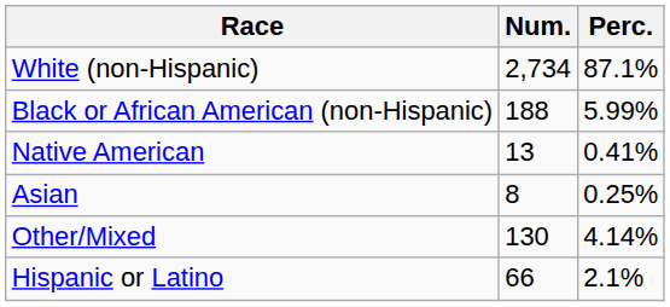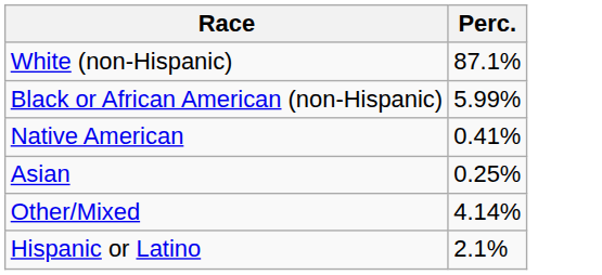 <table class="wikitable">
 <tr>
 <th>Race</th>
-<th>Num.</th>
 <th>Perc.</th>
 </tr>
 <tr>
 <td><a href='#'>White</a> (non-Hispanic)</td>
-<td>2,734</td>
 <td>87.1%</td>
 </tr>
 <tr>
 <td><a href='#'>Black or African American</a> (non-Hispanic)</td>
-<td>188</td>
 <td>5.99%</td>
 </tr>
 <tr>
 <td><a href='#'>Native American</a></td>
-<td>13</td>
 <td>0.41%</td>
 </tr>
 <tr>
 <td><a href='#'>Asian</a></td>
-<td>8</td>
 <td>0.25%</td>
 </tr>
 <tr>
 <td><a href='#'>Other/Mixed</a></td>
-<td>130</td>
 <td>4.14%</td>
 </tr>
 <tr>
 <td><a href='#'>Hispanic</a> or <a href='#'>Latino</a></td>
-<td>66</td>
 <td>2.1%</td>
 </tr>
 </table>
